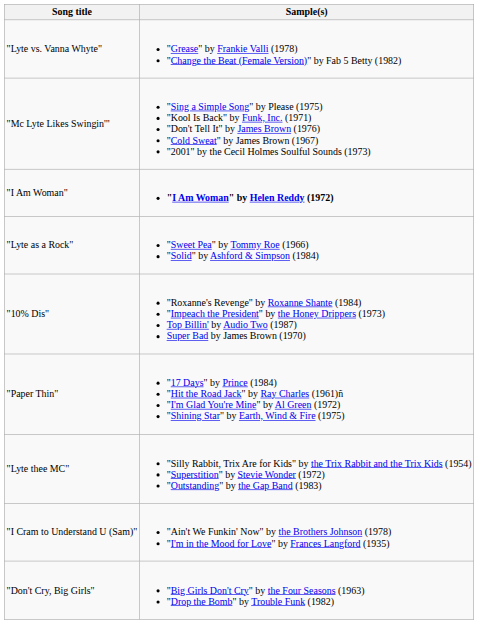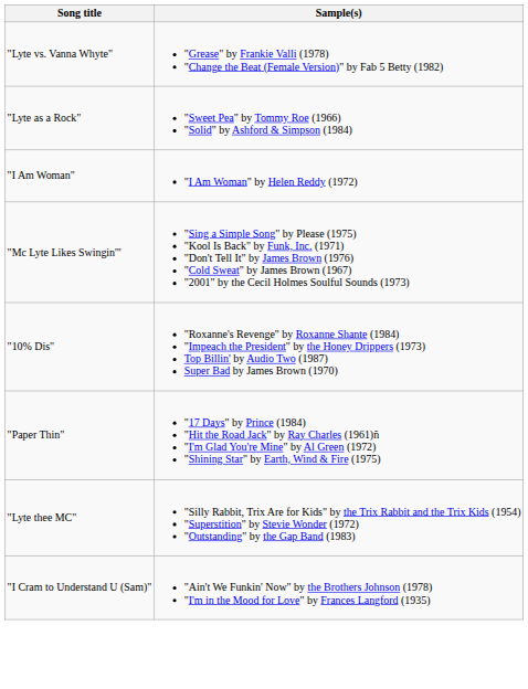 <table class="wikitable">
 <tr>
 <th>Song title</th>
 <th>Sample(s)</th>
 </tr>
 <tr>
 <td>"Lyte vs. Vanna Whyte"</td>
 <td><br><ul><li>"<a href='#'>Grease</a>" by <a href='#'>Frankie Valli</a> (1978)</li><li>"<a href='#'>Change the Beat (Female Version)</a>" by Fab 5 Betty (1982)</li></ul></td>
 </tr>
 <tr>
-<td>"Mc Lyte Likes Swingin'"</td>
-<td><br><ul><li>"<a href='#'>Sing a Simple Song</a>" by Please (1975)</li><li>"Kool Is Back" by <a href='#'>Funk, Inc.</a> (1971)</li><li>"Don't Tell It" by <a href='#'>James Brown</a> (1976)</li><li>"<a href='#'>Cold Sweat</a>" by James Brown (1967)</li><li>"2001" by the Cecil Holmes Soulful Sounds (1973)</li></ul></td>
+<td>"Lyte as a Rock"</td>
+<td><br><ul><li>"<a href='#'>Sweet Pea</a>" by <a href='#'>Tommy Roe</a> (1966)</li><li>"<a href='#'>Solid</a>" by <a href='#'>Ashford & Simpson</a> (1984)</li></ul></td>
 </tr>
 <tr>
 <td>"I Am Woman"</td>
-<td><strong><br><ul><li>"<a href='#'>I Am Woman</a>" by <a href='#'>Helen Reddy</a> (1972)</li></ul></strong></td>
+<td><br><ul><li>"<a href='#'>I Am Woman</a>" by <a href='#'>Helen Reddy</a> (1972)</li></ul></td>
 </tr>
 <tr>
-<td>"Lyte as a Rock"</td>
-<td><br><ul><li>"<a href='#'>Sweet Pea</a>" by <a href='#'>Tommy Roe</a> (1966)</li><li>"<a href='#'>Solid</a>" by <a href='#'>Ashford & Simpson</a> (1984)</li></ul></td>
+<td>"Mc Lyte Likes Swingin'"</td>
+<td><br><ul><li>"<a href='#'>Sing a Simple Song</a>" by Please (1975)</li><li>"Kool Is Back" by <a href='#'>Funk, Inc.</a> (1971)</li><li>"Don't Tell It" by <a href='#'>James Brown</a> (1976)</li><li>"<a href='#'>Cold Sweat</a>" by James Brown (1967)</li><li>"2001" by the Cecil Holmes Soulful Sounds (1973)</li></ul></td>
 </tr>
 <tr>
 <td>"10% Dis"</td>
 <td><br><ul><li>"Roxanne's Revenge" by <a href='#'>Roxanne Shante</a> (1984)</li><li>"<a href='#'>Impeach the President</a>" by <a href='#'>the Honey Drippers</a> (1973)</li><li><a href='#'>Top Billin'</a> by <a href='#'>Audio Two</a> (1987)</li><li><a href='#'>Super Bad</a> by James Brown (1970)</li></ul></td>
 </tr>
 <tr>
 <td>"Paper Thin"</td>
 <td><br><ul><li>"<a href='#'>17 Days</a>" by <a href='#'>Prince</a> (1984)</li><li>"<a href='#'>Hit the Road Jack</a>" by <a href='#'>Ray Charles</a> (1961)ñ</li><li>"<a href='#'>I'm Glad You're Mine</a>" by <a href='#'>Al Green</a> (1972)</li><li>"<a href='#'>Shining Star</a>" by <a href='#'>Earth, Wind & Fire</a> (1975)</li></ul></td>
 </tr>
 <tr>
 <td>"Lyte thee MC"</td>
 <td><br><ul><li>"Silly Rabbit, Trix Are for Kids" by <a href='#'>the Trix Rabbit and the Trix Kids</a> (1954)</li><li>"<a href='#'>Superstition</a>" by <a href='#'>Stevie Wonder</a> (1972)</li><li>"<a href='#'>Outstanding</a>" by <a href='#'>the Gap Band</a> (1983)</li></ul></td>
 </tr>
 <tr>
 <td>"I Cram to Understand U (Sam)"</td>
 <td><br><ul><li>"Ain't We Funkin' Now" by <a href='#'>the Brothers Johnson</a> (1978)</li><li>"<a href='#'>I'm in the Mood for Love</a>" by <a href='#'>Frances Langford</a> (1935)</li></ul></td>
 </tr>
-<tr>
-<td>"Don't Cry, Big Girls"</td>
-<td><br><ul><li>"<a href='#'>Big Girls Don't Cry</a>" by <a href='#'>the Four Seasons</a> (1963)</li><li>"<a href='#'>Drop the Bomb</a>" by <a href='#'>Trouble Funk</a> (1982)</li></ul></td>
-</tr>
 </table>
